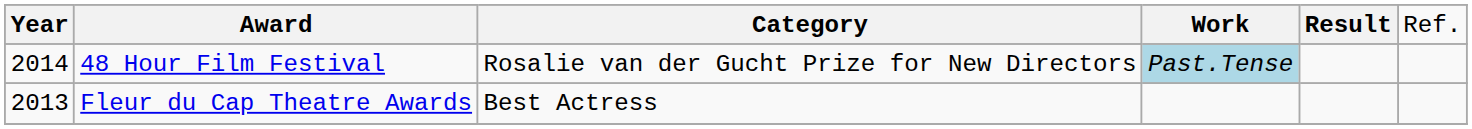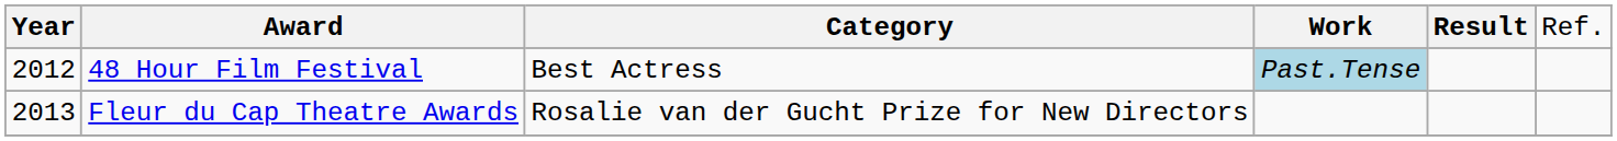 <table class="wikitable plainrowheaders">
 <tr>
 <th>Year</th>
 <th>Award</th>
 <th>Category</th>
 <th>Work</th>
 <th>Result</th>
 <td>Ref.</td>
 </tr>
 <tr>
-<td>2014</td>
+<td>2012</td>
 <td><a href='#'>48 Hour Film Festival</a></td>
-<td>Rosalie van der Gucht Prize for New Directors</td>
+<td>Best Actress</td>
 <td style="background: lightblue;"><em>Past.Tense</em></td>
 <td></td>
 <td></td>
 </tr>
 <tr>
 <td>2013</td>
 <td><a href='#'>Fleur du Cap Theatre Awards</a></td>
-<td>Best Actress</td>
+<td>Rosalie van der Gucht Prize for New Directors</td>
 <td></td>
 <td></td>
 <td></td>
 </tr>
 <tr>
 </tr>
 </table>
